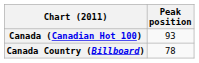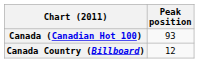 <table class="wikitable sortable plainrowheaders">
 <tr>
 <th>Chart (2011)</th>
 <th>Peak<br>position</th>
 </tr>
 <tr>
 <th scope="row">Canada (<a href='#'>Canadian Hot 100</a>)</th>
 <td align="center">93</td>
 </tr>
 <tr>
 <th scope="row">Canada Country (<em><a href='#'>Billboard</a></em>)</th>
-<td align="center">78</td>
+<td align="center">12</td>
 </tr>
 </table>
